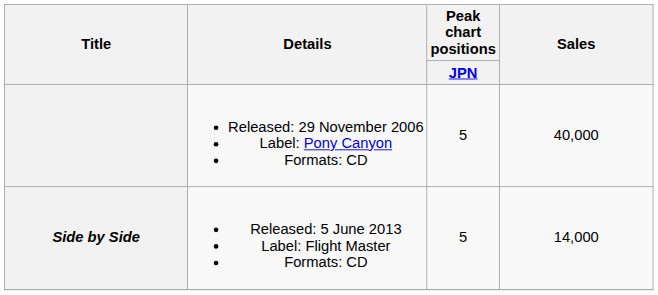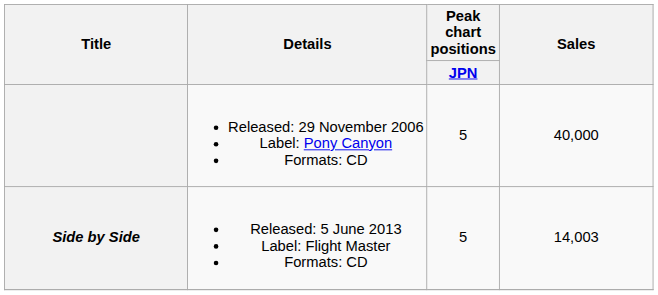 <table class="wikitable plainrowheaders" style="text-align:center;">
 <tr>
 <th rowspan="2" style="width:12em;">Title</th>
 <th rowspan="2">Details</th>
 <th colspan="1">Peak chart positions</th>
 <th rowspan="2" style="width:10em;">Sales</th>
 </tr>
 <tr>
 <th width="30"><a href='#'>JPN</a></th>
 </tr>
 <tr>
 <th scope="row"></th>
 <td><br><ul><li>Released: 29 November 2006</li><li>Label: <a href='#'>Pony Canyon</a></li><li>Formats: CD</li></ul></td>
 <td>5</td>
 <td>40,000</td>
 </tr>
 <tr>
 <th scope="row"><em>Side by Side</em><br></th>
 <td><br><ul><li>Released: 5 June 2013</li><li>Label: Flight Master</li><li>Formats: CD</li></ul></td>
 <td>5</td>
-<td>14,000</td>
+<td>14,003</td>
 </tr>
 <tr>
 </tr>
 </table>
